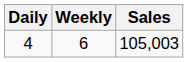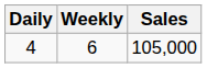 <table class="wikitable">
 <tr>
 <th>Daily</th>
 <th>Weekly</th>
 <th>Sales</th>
 </tr>
 <tr>
 <td align="center">4</td>
 <td align="center">6</td>
-<td>105,003</td>
+<td>105,000</td>
 </tr>
 </table>
